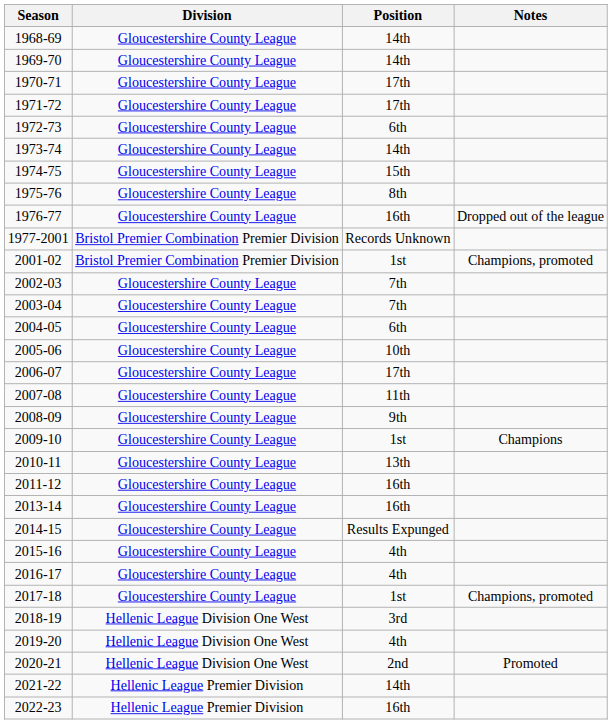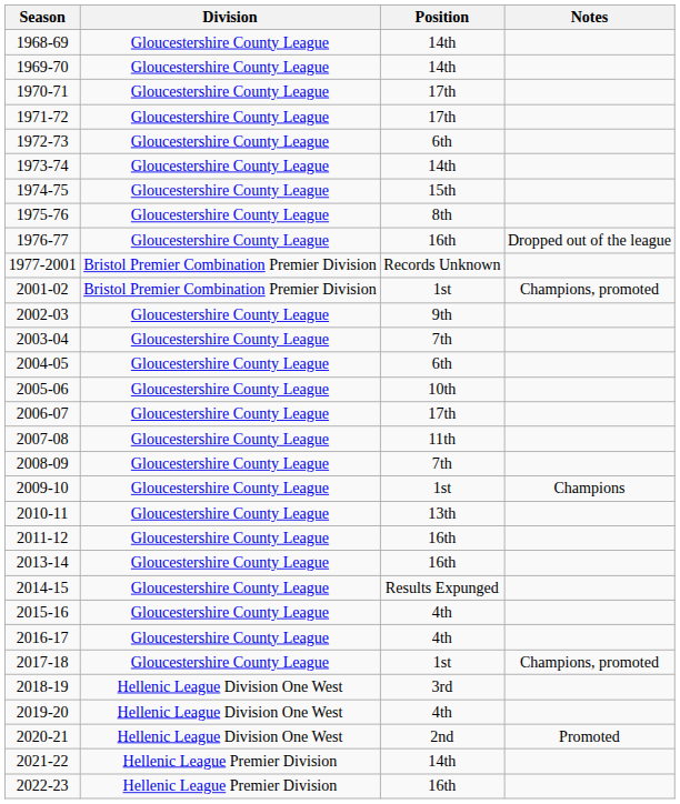 <table class="wikitable collapsible collapsed" style=text-align:center>
 <tr>
 <th>Season</th>
 <th>Division</th>
 <th>Position</th>
 <th>Notes</th>
 </tr>
 <tr>
 <td>1968-69</td>
 <td><a href='#'>Gloucestershire County League</a></td>
 <td>14th</td>
 <td></td>
 </tr>
 <tr>
 <td>1969-70</td>
 <td><a href='#'>Gloucestershire County League</a></td>
 <td>14th</td>
 <td></td>
 </tr>
 <tr>
 <td>1970-71</td>
 <td><a href='#'>Gloucestershire County League</a></td>
 <td>17th</td>
 <td></td>
 </tr>
 <tr>
 <td>1971-72</td>
 <td><a href='#'>Gloucestershire County League</a></td>
 <td>17th</td>
 <td></td>
 </tr>
 <tr>
 <td>1972-73</td>
 <td><a href='#'>Gloucestershire County League</a></td>
 <td>6th</td>
 <td></td>
 </tr>
 <tr>
 <td>1973-74</td>
 <td><a href='#'>Gloucestershire County League</a></td>
 <td>14th</td>
 <td></td>
 </tr>
 <tr>
 <td>1974-75</td>
 <td><a href='#'>Gloucestershire County League</a></td>
 <td>15th</td>
 <td></td>
 </tr>
 <tr>
 <td>1975-76</td>
 <td><a href='#'>Gloucestershire County League</a></td>
 <td>8th</td>
 <td></td>
 </tr>
 <tr>
 <td>1976-77</td>
 <td><a href='#'>Gloucestershire County League</a></td>
 <td>16th</td>
 <td>Dropped out of the league</td>
 </tr>
 <tr>
 <td>1977-2001</td>
 <td><a href='#'>Bristol Premier Combination</a> Premier Division</td>
 <td>Records Unknown</td>
 <td></td>
 </tr>
 <tr>
 <td>2001-02</td>
 <td><a href='#'>Bristol Premier Combination</a> Premier Division</td>
 <td>1st</td>
 <td>Champions, promoted</td>
 </tr>
 <tr>
 <td>2002-03</td>
 <td><a href='#'>Gloucestershire County League</a></td>
-<td>7th</td>
+<td>9th</td>
 <td></td>
 </tr>
 <tr>
 <td>2003-04</td>
 <td><a href='#'>Gloucestershire County League</a></td>
 <td>7th</td>
 <td></td>
 </tr>
 <tr>
 <td>2004-05</td>
 <td><a href='#'>Gloucestershire County League</a></td>
 <td>6th</td>
 <td></td>
 </tr>
 <tr>
 <td>2005-06</td>
 <td><a href='#'>Gloucestershire County League</a></td>
 <td>10th</td>
 <td></td>
 </tr>
 <tr>
 <td>2006-07</td>
 <td><a href='#'>Gloucestershire County League</a></td>
 <td>17th</td>
 <td></td>
 </tr>
 <tr>
 <td>2007-08</td>
 <td><a href='#'>Gloucestershire County League</a></td>
 <td>11th</td>
 <td></td>
 </tr>
 <tr>
 <td>2008-09</td>
 <td><a href='#'>Gloucestershire County League</a></td>
-<td>9th</td>
+<td>7th</td>
 <td></td>
 </tr>
 <tr>
 <td>2009-10</td>
 <td><a href='#'>Gloucestershire County League</a></td>
 <td>1st</td>
 <td>Champions</td>
 </tr>
 <tr>
 <td>2010-11</td>
 <td><a href='#'>Gloucestershire County League</a></td>
 <td>13th</td>
 <td></td>
 </tr>
 <tr>
 <td>2011-12</td>
 <td><a href='#'>Gloucestershire County League</a></td>
 <td>16th</td>
 <td></td>
 </tr>
 <tr>
 <td>2013-14</td>
 <td><a href='#'>Gloucestershire County League</a></td>
 <td>16th</td>
 <td></td>
 </tr>
 <tr>
 <td>2014-15</td>
 <td><a href='#'>Gloucestershire County League</a></td>
 <td>Results Expunged</td>
 <td></td>
 </tr>
 <tr>
 <td>2015-16</td>
 <td><a href='#'>Gloucestershire County League</a></td>
 <td>4th</td>
 <td></td>
 </tr>
 <tr>
 <td>2016-17</td>
 <td><a href='#'>Gloucestershire County League</a></td>
 <td>4th</td>
 <td></td>
 </tr>
 <tr>
 <td>2017-18</td>
 <td><a href='#'>Gloucestershire County League</a></td>
 <td>1st</td>
 <td>Champions, promoted</td>
 </tr>
 <tr>
 <td>2018-19</td>
 <td><a href='#'>Hellenic League</a> Division One West</td>
 <td>3rd</td>
 <td></td>
 </tr>
 <tr>
 <td>2019-20</td>
 <td><a href='#'>Hellenic League</a> Division One West</td>
 <td>4th</td>
 <td></td>
 </tr>
 <tr>
 <td>2020-21</td>
 <td><a href='#'>Hellenic League</a> Division One West</td>
 <td>2nd</td>
 <td>Promoted</td>
 </tr>
 <tr>
 <td>2021-22</td>
 <td><a href='#'>Hellenic League</a> Premier Division</td>
 <td>14th</td>
 <td></td>
 </tr>
 <tr>
 <td>2022-23</td>
 <td><a href='#'>Hellenic League</a> Premier Division</td>
 <td>16th</td>
 <td></td>
 </tr>
 </table>
